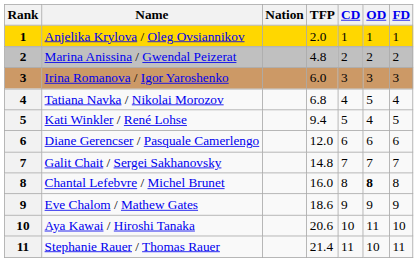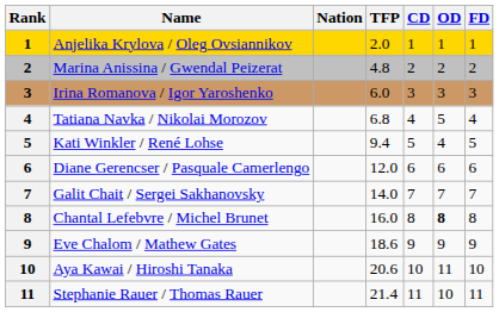 <table class="wikitable sortable">
 <tr>
 <th>Rank</th>
 <th>Name</th>
 <th>Nation</th>
 <th>TFP</th>
 <th><a href='#'>CD</a></th>
 <th><a href='#'>OD</a></th>
 <th><a href='#'>FD</a></th>
 </tr>
 <tr bgcolor="gold">
 <td align="center"><strong>1</strong></td>
 <td><a href='#'>Anjelika Krylova</a> / <a href='#'>Oleg Ovsiannikov</a></td>
 <td></td>
 <td>2.0</td>
 <td>1</td>
 <td>1</td>
 <td>1</td>
 </tr>
 <tr bgcolor="silver">
 <td align="center"><strong>2</strong></td>
 <td><a href='#'>Marina Anissina</a> / <a href='#'>Gwendal Peizerat</a></td>
 <td></td>
 <td>4.8</td>
 <td>2</td>
 <td>2</td>
 <td>2</td>
 </tr>
 <tr bgcolor="cc9966">
 <td align="center"><strong>3</strong></td>
 <td><a href='#'>Irina Romanova</a> / <a href='#'>Igor Yaroshenko</a></td>
 <td></td>
 <td>6.0</td>
 <td>3</td>
 <td>3</td>
 <td>3</td>
 </tr>
 <tr>
 <th>4</th>
 <td><a href='#'>Tatiana Navka</a> / <a href='#'>Nikolai Morozov</a></td>
 <td></td>
 <td>6.8</td>
 <td>4</td>
 <td>5</td>
 <td>4</td>
 </tr>
 <tr>
 <th>5</th>
 <td><a href='#'>Kati Winkler</a> / <a href='#'>René Lohse</a></td>
 <td></td>
 <td>9.4</td>
 <td>5</td>
 <td>4</td>
 <td>5</td>
 </tr>
 <tr>
 <th>6</th>
 <td><a href='#'>Diane Gerencser</a> / <a href='#'>Pasquale Camerlengo</a></td>
 <td></td>
 <td>12.0</td>
 <td>6</td>
 <td>6</td>
 <td>6</td>
 </tr>
 <tr>
 <th>7</th>
 <td><a href='#'>Galit Chait</a> / <a href='#'>Sergei Sakhanovsky</a></td>
 <td></td>
-<td>14.8</td>
+<td>14.0</td>
 <td>7</td>
 <td>7</td>
 <td>7</td>
 </tr>
 <tr>
 <th>8</th>
 <td><a href='#'>Chantal Lefebvre</a> / <a href='#'>Michel Brunet</a></td>
 <td></td>
 <td>16.0</td>
 <td>8</td>
 <td><strong>8</strong></td>
 <td>8</td>
 </tr>
 <tr>
 <th>9</th>
 <td><a href='#'>Eve Chalom</a> / <a href='#'>Mathew Gates</a></td>
 <td></td>
 <td>18.6</td>
 <td>9</td>
 <td>9</td>
 <td>9</td>
 </tr>
 <tr>
 <th>10</th>
 <td><a href='#'>Aya Kawai</a> / <a href='#'>Hiroshi Tanaka</a></td>
 <td></td>
 <td>20.6</td>
 <td>10</td>
 <td>11</td>
 <td>10</td>
 </tr>
 <tr>
 <th>11</th>
 <td><a href='#'>Stephanie Rauer</a> / <a href='#'>Thomas Rauer</a></td>
 <td></td>
 <td>21.4</td>
 <td>11</td>
 <td>10</td>
 <td>11</td>
 </tr>
 </table>
